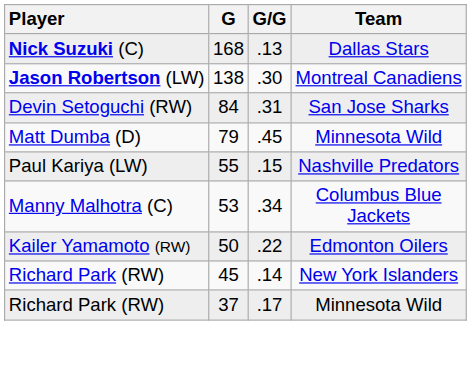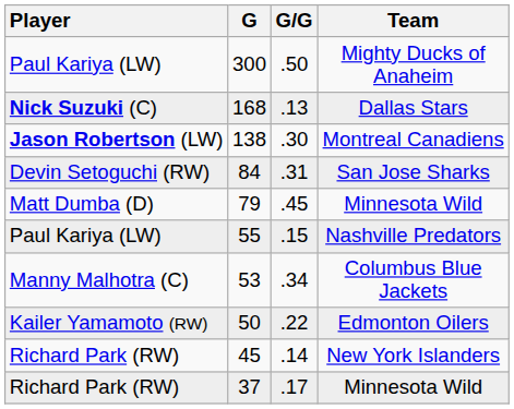 <table class="wikitable sortable" style="text-align:center">
 <tr>
 <th style="text-align:left;">Player</th>
 <th>G</th>
 <th>G/G</th>
 <th scope="col" style="width:144px;">Team</th>
+</tr>
+<tr>
+<td style="text-align:left;"> <a href='#'>Paul Kariya</a> (LW)</td>
+<td>300</td>
+<td>.50</td>
+<td><a href='#'>Mighty Ducks of Anaheim</a></td>
 </tr>
 <tr style="background:#eee">
 <td style="text-align:left;"> <strong><a href='#'>Nick Suzuki</a></strong> (C)</td>
 <td>168</td>
 <td>.13</td>
 <td><a href='#'>Dallas Stars</a></td>
 </tr>
 <tr>
 <td style="text-align:left;"> <strong><a href='#'>Jason Robertson</a></strong> (LW)</td>
 <td>138</td>
 <td>.30</td>
 <td><a href='#'>Montreal Canadiens</a></td>
 </tr>
 <tr style="background:#eee;">
 <td style="text-align:left;"> <a href='#'>Devin Setoguchi</a> (RW)</td>
 <td>84</td>
 <td>.31</td>
 <td><a href='#'>San Jose Sharks</a></td>
 </tr>
 <tr>
 <td style="text-align:left;"> <a href='#'>Matt Dumba</a> (D)</td>
 <td>79</td>
 <td>.45</td>
 <td><a href='#'>Minnesota Wild</a></td>
 </tr>
 <tr style="background:#eee;">
 <td style="text-align:left;"> Paul Kariya (LW)</td>
 <td>55</td>
 <td>.15</td>
 <td><a href='#'>Nashville Predators</a></td>
 </tr>
 <tr>
 <td style="text-align:left;"> <a href='#'>Manny Malhotra</a> (C)</td>
 <td>53</td>
 <td>.34</td>
 <td><a href='#'>Columbus Blue Jackets</a></td>
 </tr>
 <tr style="background:#eee;">
 <td style="text-align:left;"> <a href='#'>Kailer Yamamoto</a> <small>(RW)</small></td>
 <td>50</td>
 <td>.22</td>
 <td><a href='#'>Edmonton Oilers</a></td>
 </tr>
 <tr>
 <td style="text-align:left;"> <a href='#'>Richard Park</a> (RW)</td>
 <td>45</td>
 <td>.14</td>
 <td><a href='#'>New York Islanders</a></td>
 </tr>
 <tr style="background:#eee;">
 <td style="text-align:left;"> Richard Park (RW)</td>
 <td>37</td>
 <td>.17</td>
 <td>Minnesota Wild</td>
 </tr>
 </table>
